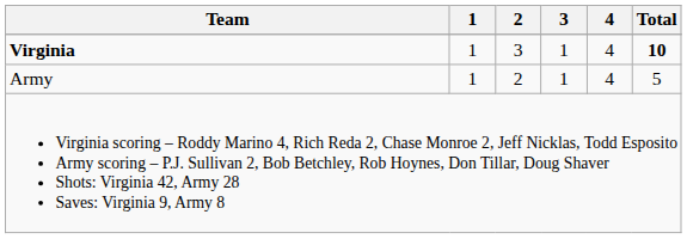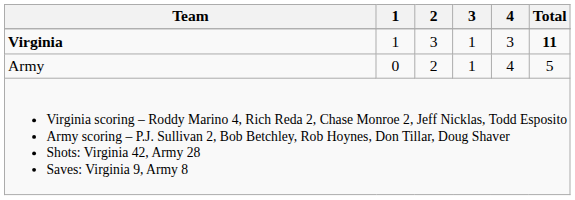 <table class="wikitable" style="text-align:center; max-width:40em">
 <tr>
 <th>Team</th>
 <th style="width:2em">1</th>
 <th style="width:2em">2</th>
 <th style="width:2em">3</th>
 <th style="width:2em">4</th>
 <th style="width:2em">Total</th>
 </tr>
 <tr>
 </tr>
 <tr>
 <td style="text-align:left"><strong>Virginia</strong></td>
 <td>1</td>
 <td>3</td>
 <td>1</td>
-<td>4</td>
-<td><strong>10</strong></td>
+<td>3</td>
+<td><strong>11</strong></td>
 </tr>
 <tr>
 <td style="text-align:left">Army</td>
-<td>1</td>
+<td>0</td>
 <td>2</td>
 <td>1</td>
 <td>4</td>
 <td>5</td>
 </tr>
 <tr>
 <td colspan=6 style="text-align:left; font-size:88%;"><br><ul><li>Virginia scoring – Roddy Marino 4, Rich Reda 2, Chase Monroe 2, Jeff Nicklas, Todd Esposito</li><li>Army scoring – P.J. Sullivan 2, Bob Betchley, Rob Hoynes, Don Tillar, Doug Shaver</li><li>Shots: Virginia 42, Army 28</li><li>Saves: Virginia 9, Army 8</li></ul></td>
 </tr>
 </table>
